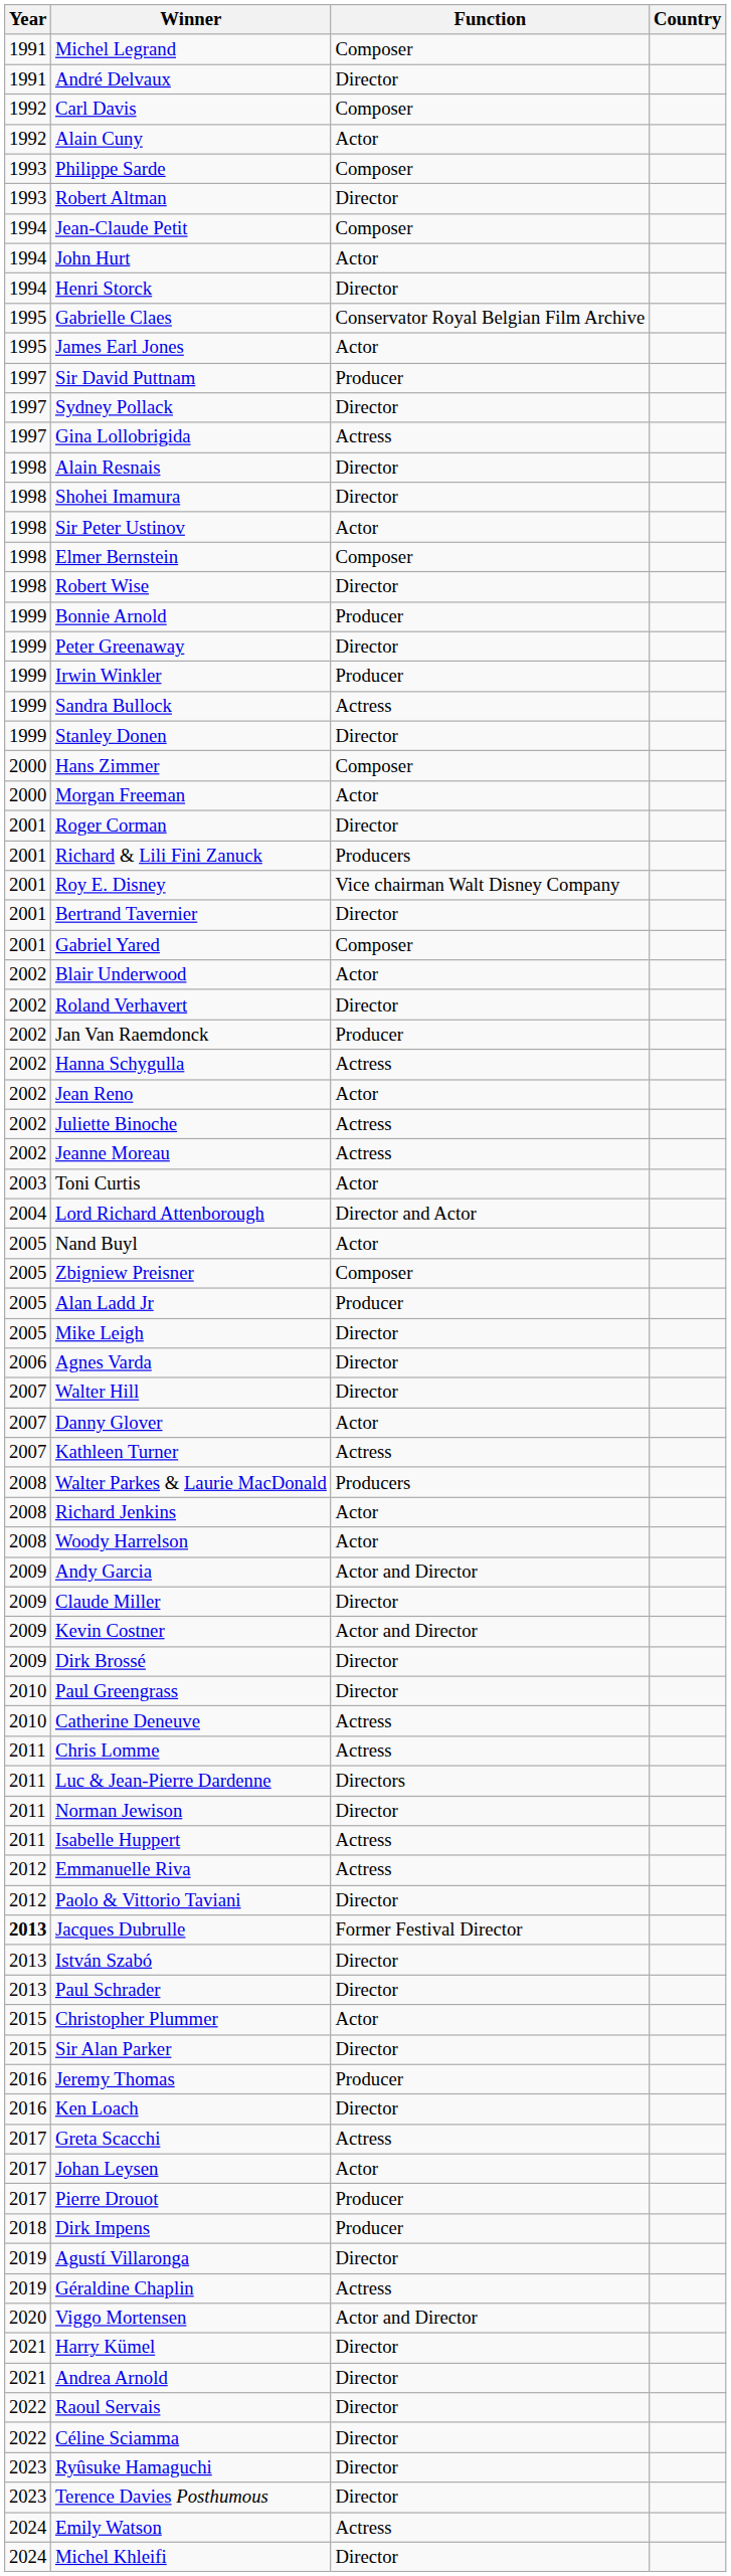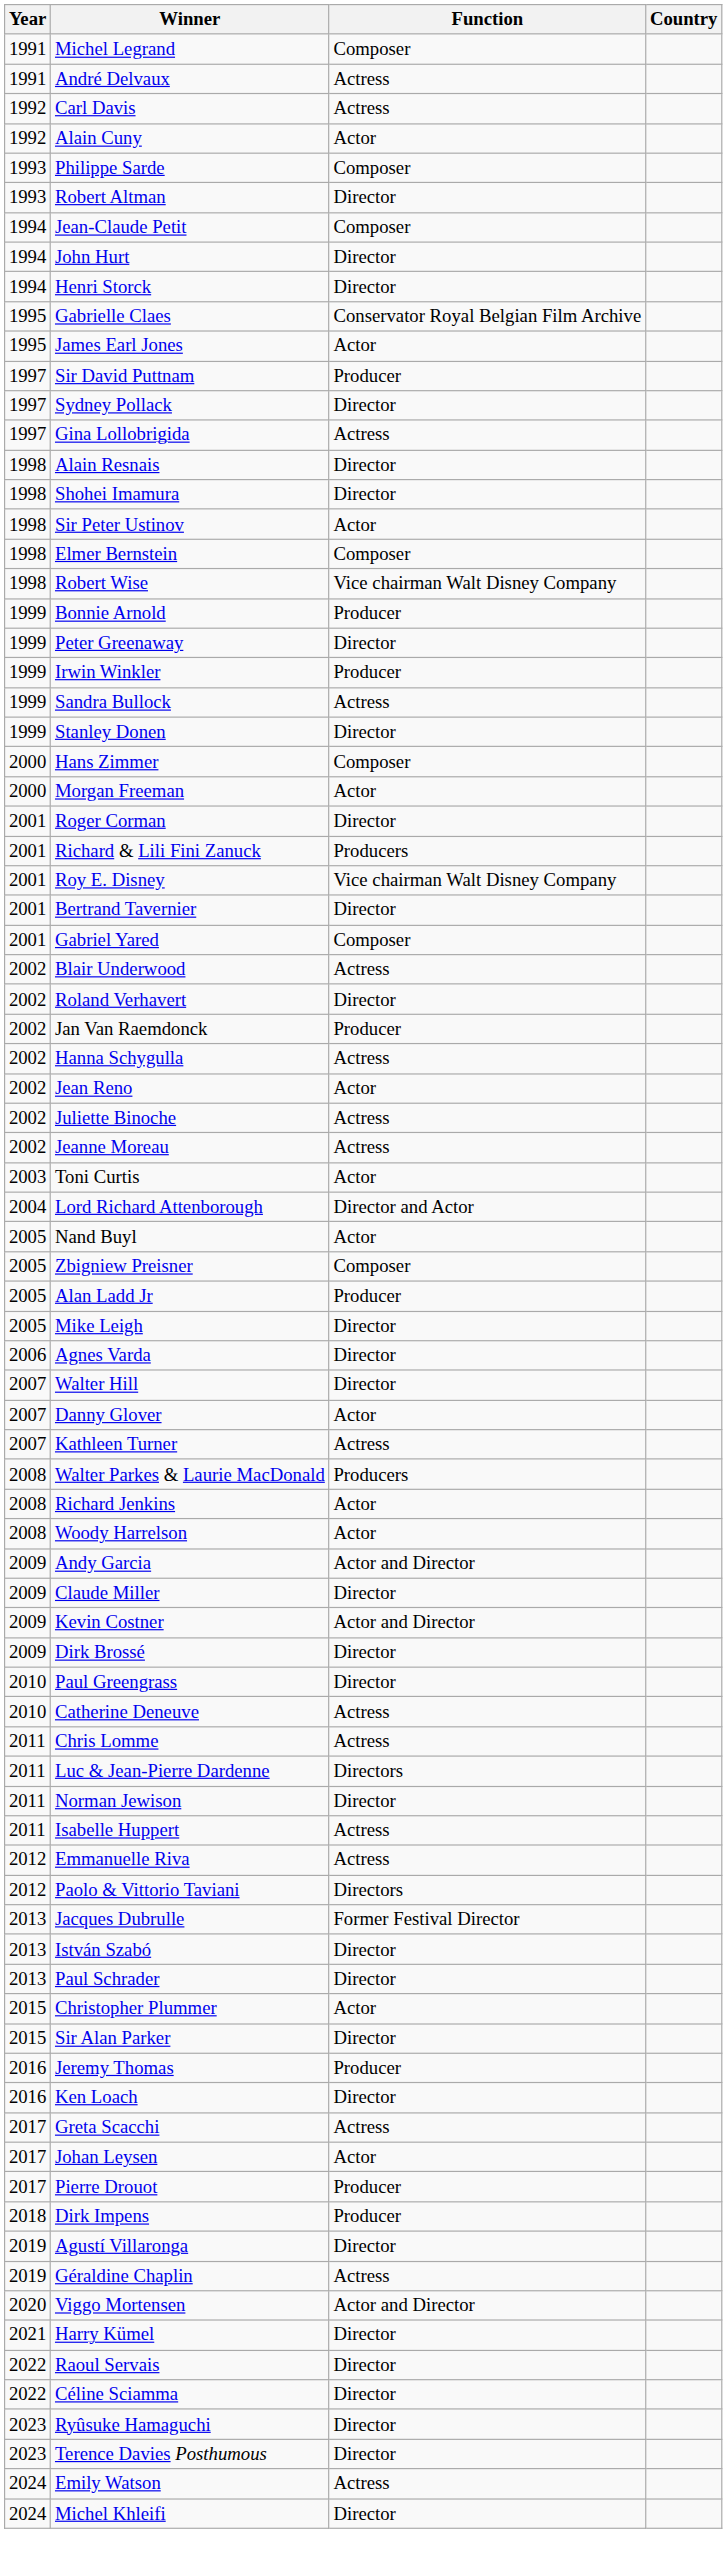 <table class="wikitable">
 <tr>
 <th>Year</th>
 <th>Winner</th>
 <th>Function</th>
 <th>Country</th>
 </tr>
 <tr>
 <td>1991</td>
 <td><a href='#'>Michel Legrand</a></td>
 <td>Composer</td>
 <td></td>
 </tr>
 <tr>
 <td>1991</td>
 <td><a href='#'>André Delvaux</a></td>
-<td>Director</td>
+<td>Actress</td>
 <td></td>
 </tr>
 <tr>
 <td>1992</td>
 <td><a href='#'>Carl Davis</a></td>
-<td>Composer</td>
+<td>Actress</td>
 <td></td>
 </tr>
 <tr>
 <td>1992</td>
 <td><a href='#'>Alain Cuny</a></td>
 <td>Actor</td>
 <td></td>
 </tr>
 <tr>
 <td>1993</td>
 <td><a href='#'>Philippe Sarde</a></td>
 <td>Composer</td>
 <td></td>
 </tr>
 <tr>
 <td>1993</td>
 <td><a href='#'>Robert Altman</a></td>
 <td>Director</td>
 <td></td>
 </tr>
 <tr>
 <td>1994</td>
 <td><a href='#'>Jean-Claude Petit</a></td>
 <td>Composer</td>
 <td></td>
 </tr>
 <tr>
 <td>1994</td>
 <td><a href='#'>John Hurt</a></td>
-<td>Actor</td>
+<td>Director</td>
 <td></td>
 </tr>
 <tr>
 <td>1994</td>
 <td><a href='#'>Henri Storck</a></td>
 <td>Director</td>
 <td></td>
 </tr>
 <tr>
 <td>1995</td>
 <td><a href='#'>Gabrielle Claes</a></td>
 <td>Conservator Royal Belgian Film Archive</td>
 <td></td>
 </tr>
 <tr>
 <td>1995</td>
 <td><a href='#'>James Earl Jones</a></td>
 <td>Actor</td>
 <td></td>
 </tr>
 <tr>
 <td>1997</td>
 <td><a href='#'>Sir David Puttnam</a></td>
 <td>Producer</td>
 <td></td>
 </tr>
 <tr>
 <td>1997</td>
 <td><a href='#'>Sydney Pollack</a></td>
 <td>Director</td>
 <td></td>
 </tr>
 <tr>
 <td>1997</td>
 <td><a href='#'>Gina Lollobrigida</a></td>
 <td>Actress</td>
 <td></td>
 </tr>
 <tr>
 <td>1998</td>
 <td><a href='#'>Alain Resnais</a></td>
 <td>Director</td>
 <td></td>
 </tr>
 <tr>
 <td>1998</td>
 <td><a href='#'>Shohei Imamura</a></td>
 <td>Director</td>
 <td></td>
 </tr>
 <tr>
 <td>1998</td>
 <td><a href='#'>Sir Peter Ustinov</a></td>
 <td>Actor</td>
 <td></td>
 </tr>
 <tr>
 <td>1998</td>
 <td><a href='#'>Elmer Bernstein</a></td>
 <td>Composer</td>
 <td></td>
 </tr>
 <tr>
 <td>1998</td>
 <td><a href='#'>Robert Wise</a></td>
-<td>Director</td>
+<td>Vice chairman Walt Disney Company</td>
 <td></td>
 </tr>
 <tr>
 <td>1999</td>
 <td><a href='#'>Bonnie Arnold</a></td>
 <td>Producer</td>
 <td></td>
 </tr>
 <tr>
 <td>1999</td>
 <td><a href='#'>Peter Greenaway</a></td>
 <td>Director</td>
 <td></td>
 </tr>
 <tr>
 <td>1999</td>
 <td><a href='#'>Irwin Winkler</a></td>
 <td>Producer</td>
 <td></td>
 </tr>
 <tr>
 <td>1999</td>
 <td><a href='#'>Sandra Bullock</a></td>
 <td>Actress</td>
 <td></td>
 </tr>
 <tr>
 <td>1999</td>
 <td><a href='#'>Stanley Donen</a></td>
 <td>Director</td>
 <td></td>
 </tr>
 <tr>
 <td>2000</td>
 <td><a href='#'>Hans Zimmer</a></td>
 <td>Composer</td>
 <td></td>
 </tr>
 <tr>
 <td>2000</td>
 <td><a href='#'>Morgan Freeman</a></td>
 <td>Actor</td>
 <td></td>
 </tr>
 <tr>
 <td>2001</td>
 <td><a href='#'>Roger Corman</a></td>
 <td>Director</td>
 <td></td>
 </tr>
 <tr>
 <td>2001</td>
 <td><a href='#'>Richard</a> & <a href='#'>Lili Fini Zanuck</a></td>
 <td>Producers</td>
 <td></td>
 </tr>
 <tr>
 <td>2001</td>
 <td><a href='#'>Roy E. Disney</a></td>
 <td>Vice chairman Walt Disney Company</td>
 <td></td>
 </tr>
 <tr>
 <td>2001</td>
 <td><a href='#'>Bertrand Tavernier</a></td>
 <td>Director</td>
 <td></td>
 </tr>
 <tr>
 <td>2001</td>
 <td><a href='#'>Gabriel Yared</a></td>
 <td>Composer</td>
 <td></td>
 </tr>
 <tr>
 <td>2002</td>
 <td><a href='#'>Blair Underwood</a></td>
-<td>Actor</td>
+<td>Actress</td>
 <td></td>
 </tr>
 <tr>
 <td>2002</td>
 <td><a href='#'>Roland Verhavert</a></td>
 <td>Director</td>
 <td></td>
 </tr>
 <tr>
 <td>2002</td>
 <td>Jan Van Raemdonck</td>
 <td>Producer</td>
 <td></td>
 </tr>
 <tr>
 <td>2002</td>
 <td><a href='#'>Hanna Schygulla</a></td>
 <td>Actress</td>
 <td></td>
 </tr>
 <tr>
 <td>2002</td>
 <td><a href='#'>Jean Reno</a></td>
 <td>Actor</td>
 <td></td>
 </tr>
 <tr>
 <td>2002</td>
 <td><a href='#'>Juliette Binoche</a></td>
 <td>Actress</td>
 <td></td>
 </tr>
 <tr>
 <td>2002</td>
 <td><a href='#'>Jeanne Moreau</a></td>
 <td>Actress</td>
 <td></td>
 </tr>
 <tr>
 <td>2003</td>
 <td>Toni Curtis</td>
 <td>Actor</td>
 <td></td>
 </tr>
 <tr>
 <td>2004</td>
 <td><a href='#'>Lord Richard Attenborough</a></td>
 <td>Director and Actor</td>
 <td></td>
 </tr>
 <tr>
 <td>2005</td>
 <td>Nand Buyl</td>
 <td>Actor</td>
 <td></td>
 </tr>
 <tr>
 <td>2005</td>
 <td><a href='#'>Zbigniew Preisner</a></td>
 <td>Composer</td>
 <td></td>
 </tr>
 <tr>
 <td>2005</td>
 <td><a href='#'>Alan Ladd Jr</a></td>
 <td>Producer</td>
 <td></td>
 </tr>
 <tr>
 <td>2005</td>
 <td><a href='#'>Mike Leigh</a></td>
 <td>Director</td>
 <td></td>
 </tr>
 <tr>
 <td>2006</td>
 <td><a href='#'>Agnes Varda</a></td>
 <td>Director</td>
 <td></td>
 </tr>
 <tr>
 <td>2007</td>
 <td><a href='#'>Walter Hill</a></td>
 <td>Director</td>
 <td></td>
 </tr>
 <tr>
 <td>2007</td>
 <td><a href='#'>Danny Glover</a></td>
 <td>Actor</td>
 <td></td>
 </tr>
 <tr>
 <td>2007</td>
 <td><a href='#'>Kathleen Turner</a></td>
 <td>Actress</td>
 <td></td>
 </tr>
 <tr>
 <td>2008</td>
 <td><a href='#'>Walter Parkes</a> & <a href='#'>Laurie MacDonald</a></td>
 <td>Producers</td>
 <td></td>
 </tr>
 <tr>
 <td>2008</td>
 <td><a href='#'>Richard Jenkins</a></td>
 <td>Actor</td>
 <td></td>
 </tr>
 <tr>
 <td>2008</td>
 <td><a href='#'>Woody Harrelson</a></td>
 <td>Actor</td>
 <td></td>
 </tr>
 <tr>
 <td>2009</td>
 <td><a href='#'>Andy Garcia</a></td>
 <td>Actor and Director</td>
 <td></td>
 </tr>
 <tr>
 <td>2009</td>
 <td><a href='#'>Claude Miller</a></td>
 <td>Director</td>
 <td></td>
 </tr>
 <tr>
 <td>2009</td>
 <td><a href='#'>Kevin Costner</a></td>
 <td>Actor and Director</td>
 <td></td>
 </tr>
 <tr>
 <td>2009</td>
 <td><a href='#'>Dirk Brossé</a></td>
 <td>Director</td>
 <td></td>
 </tr>
 <tr>
 <td>2010</td>
 <td><a href='#'>Paul Greengrass</a></td>
 <td>Director</td>
 <td></td>
 </tr>
 <tr>
 <td>2010</td>
 <td><a href='#'>Catherine Deneuve</a></td>
 <td>Actress</td>
 <td></td>
 </tr>
 <tr>
 <td>2011</td>
 <td><a href='#'>Chris Lomme</a></td>
 <td>Actress</td>
 <td></td>
 </tr>
 <tr>
 <td>2011</td>
 <td><a href='#'>Luc & Jean-Pierre Dardenne</a></td>
 <td>Directors</td>
 <td></td>
 </tr>
 <tr>
 <td>2011</td>
 <td><a href='#'>Norman Jewison</a></td>
 <td>Director</td>
 <td></td>
 </tr>
 <tr>
 <td>2011</td>
 <td><a href='#'>Isabelle Huppert</a></td>
 <td>Actress</td>
 <td></td>
 </tr>
 <tr>
 <td>2012</td>
 <td><a href='#'>Emmanuelle Riva</a></td>
 <td>Actress</td>
 <td></td>
 </tr>
 <tr>
 <td>2012</td>
 <td><a href='#'>Paolo & Vittorio Taviani</a></td>
-<td>Director</td>
+<td>Directors</td>
 <td></td>
 </tr>
 <tr>
-<td><strong>2013</strong></td>
+<td>2013</td>
 <td><a href='#'>Jacques Dubrulle</a></td>
 <td>Former Festival Director</td>
 <td></td>
 </tr>
 <tr>
 <td>2013</td>
 <td><a href='#'>István Szabó</a></td>
 <td>Director</td>
 <td></td>
 </tr>
 <tr>
 <td>2013</td>
 <td><a href='#'>Paul Schrader</a></td>
 <td>Director</td>
 <td></td>
 </tr>
 <tr>
 <td>2015</td>
 <td><a href='#'>Christopher Plummer</a></td>
 <td>Actor</td>
 <td></td>
 </tr>
 <tr>
 <td>2015</td>
 <td><a href='#'>Sir Alan Parker</a></td>
 <td>Director</td>
 <td></td>
 </tr>
 <tr>
 <td>2016</td>
 <td><a href='#'>Jeremy Thomas</a></td>
 <td>Producer</td>
 <td></td>
 </tr>
 <tr>
 <td>2016</td>
 <td><a href='#'>Ken Loach</a></td>
 <td>Director</td>
 <td></td>
 </tr>
 <tr>
 <td>2017</td>
 <td><a href='#'>Greta Scacchi</a></td>
 <td>Actress</td>
 <td></td>
 </tr>
 <tr>
 <td>2017</td>
 <td><a href='#'>Johan Leysen</a></td>
 <td>Actor</td>
 <td></td>
 </tr>
 <tr>
 <td>2017</td>
 <td><a href='#'>Pierre Drouot</a></td>
 <td>Producer</td>
 <td></td>
 </tr>
 <tr>
 <td>2018</td>
 <td><a href='#'>Dirk Impens</a></td>
 <td>Producer</td>
 <td></td>
 </tr>
 <tr>
 <td>2019</td>
 <td><a href='#'>Agustí Villaronga</a></td>
 <td>Director</td>
 <td></td>
 </tr>
 <tr>
 <td>2019</td>
 <td><a href='#'>Géraldine Chaplin</a></td>
 <td>Actress</td>
 <td></td>
 </tr>
 <tr>
 <td>2020</td>
 <td><a href='#'>Viggo Mortensen</a></td>
 <td>Actor and Director</td>
 <td></td>
 </tr>
 <tr>
 <td>2021</td>
 <td><a href='#'>Harry Kümel</a></td>
 <td>Director</td>
 <td></td>
 </tr>
 <tr>
-<td>2021</td>
-<td><a href='#'>Andrea Arnold</a></td>
-<td>Director</td>
-<td></td>
-</tr>
-<tr>
 <td>2022</td>
 <td><a href='#'>Raoul Servais</a></td>
 <td>Director</td>
 <td></td>
 </tr>
 <tr>
 <td>2022</td>
 <td><a href='#'>Céline Sciamma</a></td>
 <td>Director</td>
 <td></td>
 </tr>
 <tr>
 <td>2023</td>
 <td><a href='#'>Ryûsuke Hamaguchi</a></td>
 <td>Director</td>
 <td></td>
 </tr>
 <tr>
 <td>2023</td>
 <td><a href='#'>Terence Davies</a> <em>Posthumous</em></td>
 <td>Director</td>
 <td></td>
 </tr>
 <tr>
 <td>2024</td>
 <td><a href='#'>Emily Watson</a></td>
 <td>Actress</td>
 <td></td>
 </tr>
 <tr>
 <td>2024</td>
 <td><a href='#'>Michel Khleifi</a></td>
 <td>Director</td>
 <td></td>
 </tr>
 </table>
